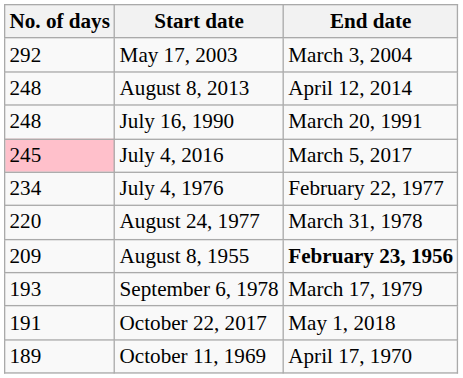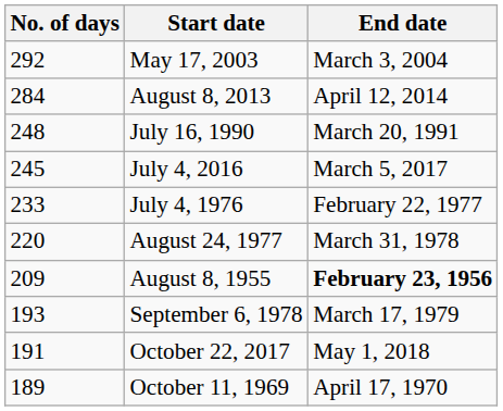 <table class="wikitable sortable">
 <tr>
 <th>No. of days</th>
 <th>Start date</th>
 <th>End date</th>
 </tr>
 <tr>
 <td>292</td>
 <td>May 17, 2003</td>
 <td>March 3, 2004</td>
 </tr>
 <tr>
-<td>248</td>
+<td>284</td>
 <td>August 8, 2013</td>
 <td>April 12, 2014</td>
 </tr>
 <tr>
 <td>248</td>
 <td>July 16, 1990</td>
 <td>March 20, 1991</td>
 </tr>
 <tr>
-<td style="background: pink;">245</td>
+<td>245</td>
 <td>July 4, 2016</td>
 <td>March 5, 2017</td>
 </tr>
 <tr>
-<td>234</td>
+<td>233</td>
 <td>July 4, 1976</td>
 <td>February 22, 1977</td>
 </tr>
 <tr>
 <td>220</td>
 <td>August 24, 1977</td>
 <td>March 31, 1978</td>
 </tr>
 <tr>
 <td>209</td>
 <td>August 8, 1955</td>
 <td><strong>February 23, 1956</strong></td>
 </tr>
 <tr>
 <td>193</td>
 <td>September 6, 1978</td>
 <td>March 17, 1979</td>
 </tr>
 <tr>
 <td>191</td>
 <td>October 22, 2017</td>
 <td>May 1, 2018</td>
 </tr>
 <tr>
 <td>189</td>
 <td>October 11, 1969</td>
 <td>April 17, 1970</td>
 </tr>
 </table>
